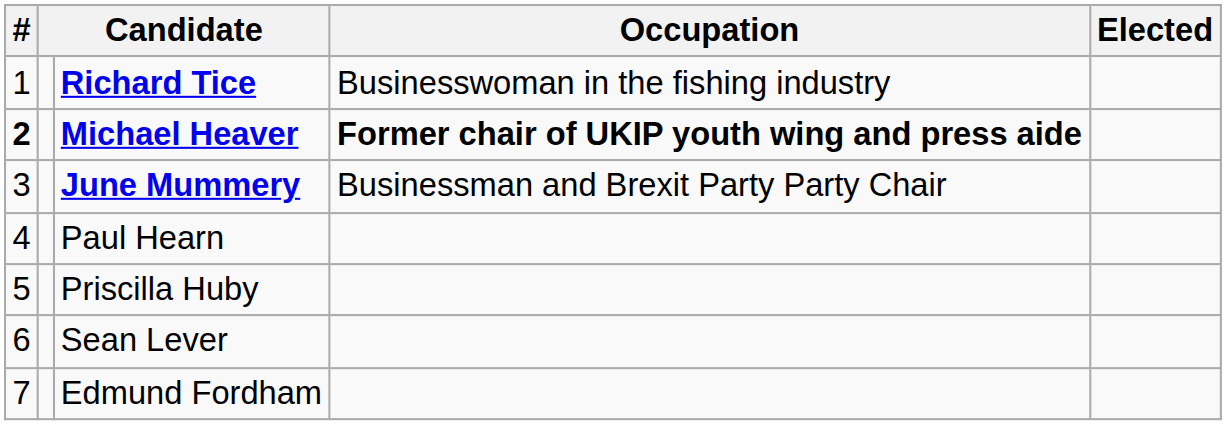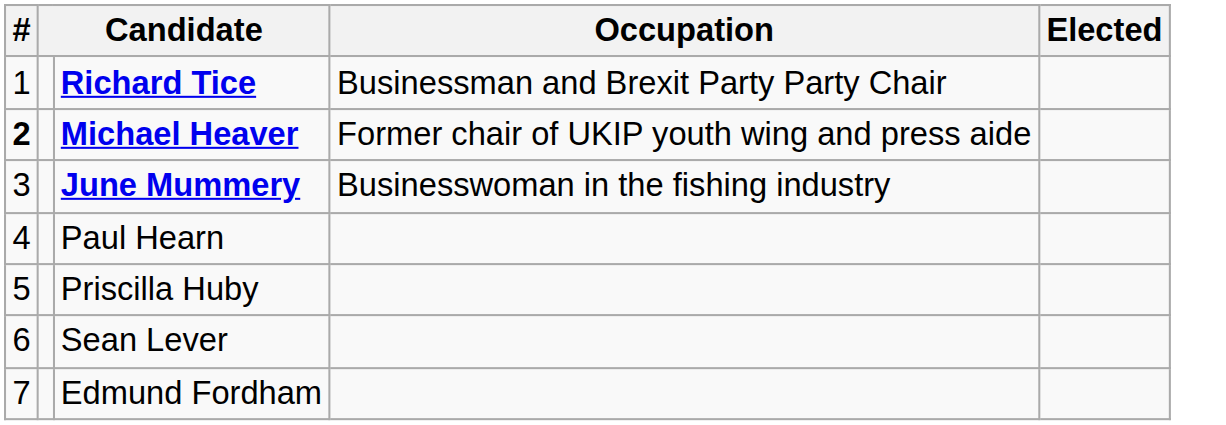 <table class="wikitable">
 <tr>
 <th>#</th>
 <th colspan="2">Candidate</th>
 <th>Occupation</th>
 <th>Elected</th>
 </tr>
 <tr>
 <td>1</td>
 <td></td>
 <td><strong><a href='#'>Richard Tice</a></strong></td>
-<td>Businesswoman in the fishing industry</td>
+<td>Businessman and Brexit Party Party Chair</td>
 <td></td>
 </tr>
 <tr>
 <td><strong>2</strong></td>
 <td></td>
 <td><strong><a href='#'>Michael Heaver</a></strong></td>
-<td><strong>Former chair of UKIP youth wing and press aide</strong></td>
+<td>Former chair of UKIP youth wing and press aide</td>
 <td></td>
 </tr>
 <tr>
 <td>3</td>
 <td></td>
 <td><strong><a href='#'>June Mummery</a></strong></td>
-<td>Businessman and Brexit Party Party Chair</td>
+<td>Businesswoman in the fishing industry</td>
 <td></td>
 </tr>
 <tr>
 <td>4</td>
 <td></td>
 <td>Paul Hearn</td>
 <td></td>
 <td></td>
 </tr>
 <tr>
 <td>5</td>
 <td></td>
 <td>Priscilla Huby</td>
 <td></td>
 <td></td>
 </tr>
 <tr>
 <td>6</td>
 <td></td>
 <td>Sean Lever</td>
 <td></td>
 <td></td>
 </tr>
 <tr>
 <td>7</td>
 <td></td>
 <td>Edmund Fordham</td>
 <td></td>
 <td></td>
 </tr>
 </table>
